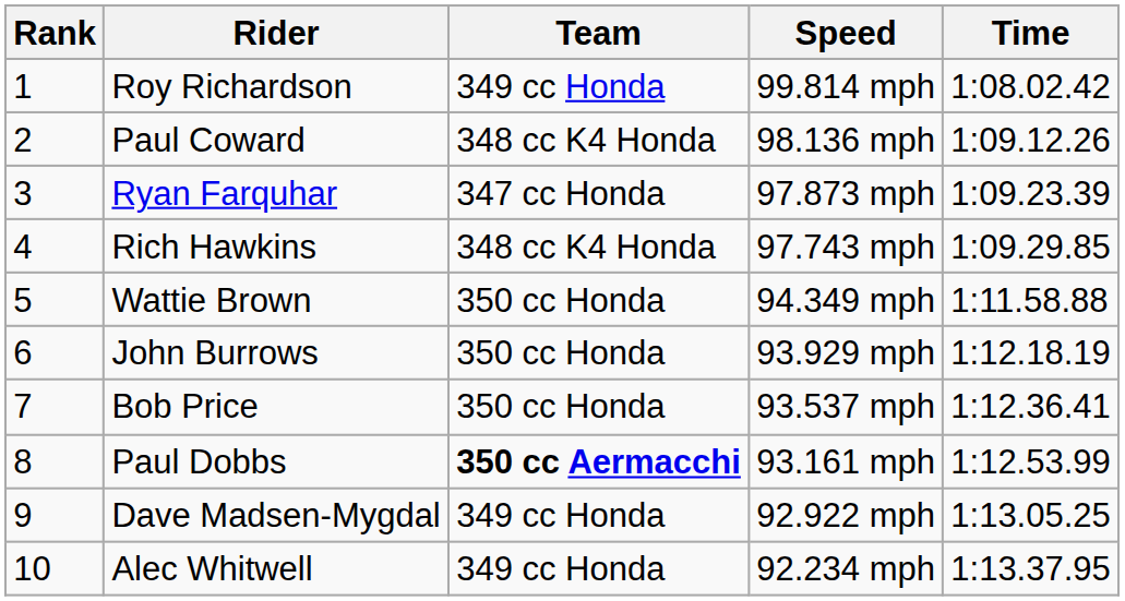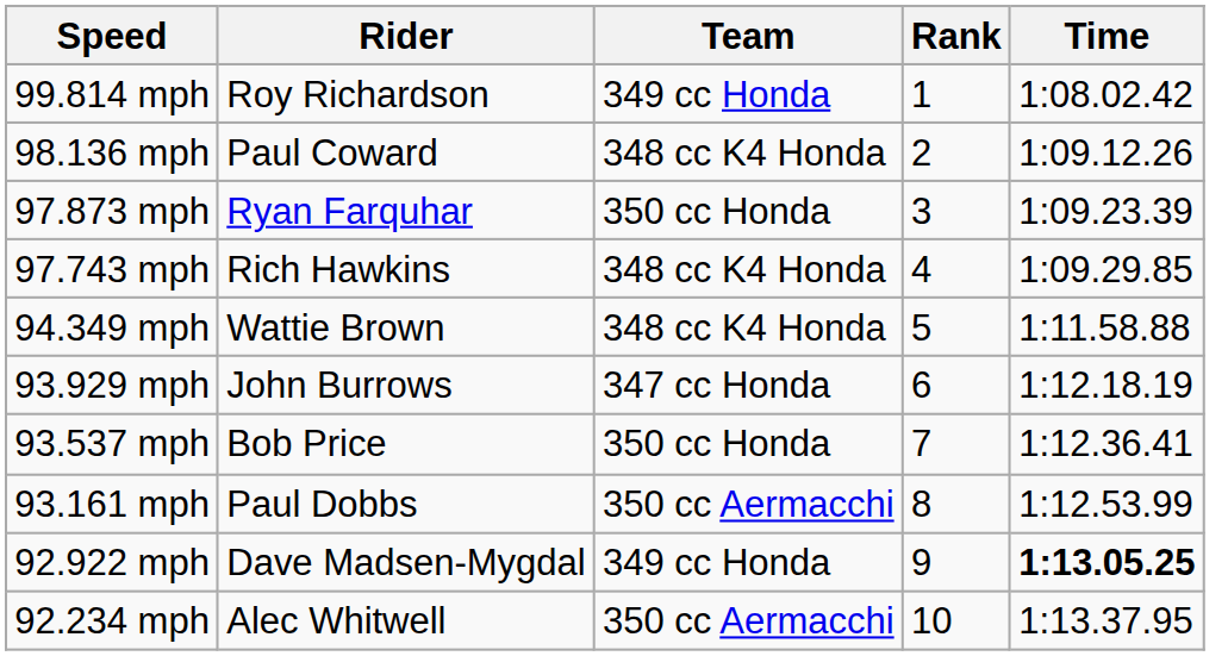 <table class="wikitable" style="font-size: 95%;">
 <tr style="background:#efefef;">
-<th>Rank</th>
+<th>Speed</th>
 <th>Rider</th>
 <th>Team</th>
-<th>Speed</th>
+<th>Rank</th>
 <th>Time</th>
 </tr>
 <tr>
-<td>1</td>
+<td>99.814 mph</td>
 <td> Roy Richardson</td>
 <td>349 cc <a href='#'>Honda</a></td>
-<td>99.814 mph</td>
+<td>1</td>
 <td>1:08.02.42</td>
 </tr>
 <tr>
-<td>2</td>
+<td>98.136 mph</td>
 <td> Paul Coward</td>
 <td>348 cc K4 Honda</td>
-<td>98.136 mph</td>
+<td>2</td>
 <td>1:09.12.26</td>
 </tr>
 <tr>
+<td>97.873 mph</td>
+<td> <a href='#'>Ryan Farquhar</a></td>
+<td>350 cc  Honda</td>
 <td>3</td>
-<td> <a href='#'>Ryan Farquhar</a></td>
-<td>347 cc Honda</td>
-<td>97.873 mph</td>
 <td>1:09.23.39</td>
 </tr>
 <tr>
-<td>4</td>
+<td>97.743 mph</td>
 <td>  Rich Hawkins</td>
 <td>348 cc K4 Honda</td>
-<td>97.743 mph</td>
+<td>4</td>
 <td>1:09.29.85</td>
 </tr>
 <tr>
+<td>94.349 mph</td>
+<td>  Wattie Brown</td>
+<td>348 cc K4 Honda</td>
 <td>5</td>
-<td>  Wattie Brown</td>
-<td>350 cc  Honda</td>
-<td>94.349 mph</td>
 <td>1:11.58.88</td>
 </tr>
 <tr>
+<td>93.929 mph</td>
+<td>  John Burrows</td>
+<td>347 cc Honda</td>
 <td>6</td>
-<td>  John Burrows</td>
-<td>350 cc  Honda</td>
-<td>93.929 mph</td>
 <td>1:12.18.19</td>
 </tr>
 <tr>
-<td>7</td>
+<td>93.537 mph</td>
 <td>  Bob Price</td>
 <td>350 cc  Honda</td>
-<td>93.537 mph</td>
+<td>7</td>
 <td>1:12.36.41</td>
 </tr>
 <tr>
+<td>93.161 mph</td>
+<td> Paul Dobbs</td>
+<td>350 cc <a href='#'>Aermacchi</a></td>
 <td>8</td>
-<td> Paul Dobbs</td>
-<td><strong>350 cc <a href='#'>Aermacchi</a></strong></td>
-<td>93.161 mph</td>
 <td>1:12.53.99</td>
 </tr>
 <tr>
-<td>9</td>
+<td>92.922 mph</td>
 <td> Dave Madsen-Mygdal</td>
 <td>349 cc  Honda</td>
-<td>92.922 mph</td>
-<td>1:13.05.25</td>
+<td>9</td>
+<td><strong>1:13.05.25</strong></td>
 </tr>
 <tr>
+<td>92.234 mph</td>
+<td> Alec Whitwell</td>
+<td>350 cc <a href='#'>Aermacchi</a></td>
 <td>10</td>
-<td> Alec Whitwell</td>
-<td>349 cc Honda</td>
-<td>92.234 mph</td>
 <td>1:13.37.95</td>
 </tr>
 </table>
